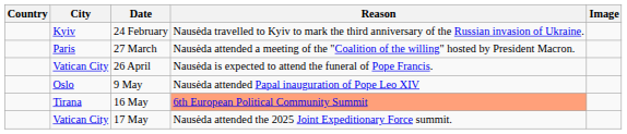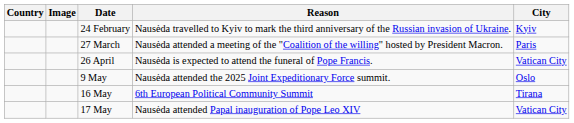 <table class="wikitable sortable">
 <tr>
 <th>Country</th>
-<th>City</th>
+<th>Image</th>
 <th>Date</th>
 <th>Reason</th>
-<th>Image</th>
+<th>City</th>
 </tr>
 <tr>
 <td></td>
-<td><a href='#'>Kyiv</a></td>
+<td></td>
 <td>24 February</td>
 <td>Nausėda travelled to Kyiv to mark the third anniversary of the <a href='#'>Russian invasion of Ukraine</a>.</td>
-<td></td>
+<td><a href='#'>Kyiv</a></td>
 </tr>
 <tr>
 <td></td>
-<td><a href='#'>Paris</a></td>
+<td></td>
 <td>27 March</td>
 <td>Nausėda attended a meeting of the "<a href='#'>Coalition of the willing</a>" hosted by President Macron.</td>
-<td></td>
+<td><a href='#'>Paris</a></td>
 </tr>
 <tr>
 <td></td>
-<td><a href='#'>Vatican City</a></td>
+<td></td>
 <td>26 April</td>
 <td>Nausėda is expected to attend the funeral of <a href='#'>Pope Francis</a>.</td>
-<td></td>
+<td><a href='#'>Vatican City</a></td>
 </tr>
 <tr>
 <td></td>
+<td></td>
+<td>9 May</td>
+<td>Nausėda attended the 2025 <a href='#'>Joint Expeditionary Force</a> summit.</td>
 <td><a href='#'>Oslo</a></td>
-<td>9 May</td>
-<td>Nausėda attended <a href='#'>Papal inauguration of Pope Leo XIV</a></td>
-<td></td>
 </tr>
 <tr>
 <td></td>
+<td></td>
+<td>16 May</td>
+<td><a href='#'>6th European Political Community Summit</a></td>
 <td><a href='#'>Tirana</a></td>
-<td>16 May</td>
-<td style="background: lightsalmon;"><a href='#'>6th European Political Community Summit</a></td>
-<td></td>
 </tr>
 <tr>
 <td></td>
+<td></td>
+<td>17 May</td>
+<td>Nausėda attended <a href='#'>Papal inauguration of Pope Leo XIV</a></td>
 <td><a href='#'>Vatican City</a></td>
-<td>17 May</td>
-<td>Nausėda attended the 2025 <a href='#'>Joint Expeditionary Force</a> summit.</td>
-<td></td>
 </tr>
 </table>
